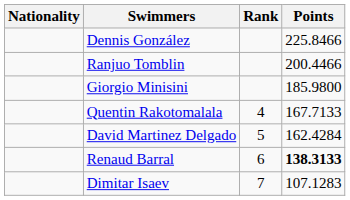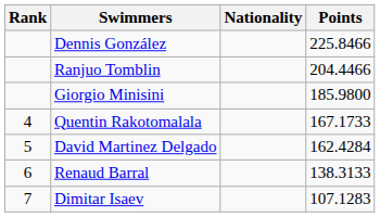 <table class="wikitable sortable" style="text-align:center">
 <tr>
+<th>Rank</th>
+<th>Swimmers</th>
 <th>Nationality</th>
-<th>Swimmers</th>
-<th>Rank</th>
 <th>Points</th>
 </tr>
 <tr>
+<td></td>
+<td align=left><a href='#'>Dennis González</a></td>
 <td align=left></td>
-<td align=left><a href='#'>Dennis González</a></td>
-<td></td>
 <td>225.8466</td>
 </tr>
 <tr>
+<td></td>
+<td align=left><a href='#'>Ranjuo Tomblin</a></td>
 <td align=left></td>
-<td align=left><a href='#'>Ranjuo Tomblin</a></td>
-<td></td>
-<td>200.4466</td>
+<td>204.4466</td>
 </tr>
 <tr>
+<td></td>
+<td align=left><a href='#'>Giorgio Minisini</a></td>
 <td align=left></td>
-<td align=left><a href='#'>Giorgio Minisini</a></td>
-<td></td>
 <td>185.9800</td>
 </tr>
 <tr>
+<td>4</td>
+<td align=left><a href='#'>Quentin Rakotomalala</a></td>
 <td align=left></td>
-<td align=left><a href='#'>Quentin Rakotomalala</a></td>
-<td>4</td>
-<td>167.7133</td>
+<td>167.1733</td>
 </tr>
 <tr>
+<td>5</td>
+<td align=left><a href='#'>David Martinez Delgado</a></td>
 <td align=left></td>
-<td align=left><a href='#'>David Martinez Delgado</a></td>
-<td>5</td>
 <td>162.4284</td>
 </tr>
 <tr>
+<td>6</td>
+<td align=left><a href='#'>Renaud Barral</a></td>
 <td align=left></td>
-<td align=left><a href='#'>Renaud Barral</a></td>
-<td>6</td>
-<td><strong>138.3133</strong></td>
+<td>138.3133</td>
 </tr>
 <tr>
+<td>7</td>
+<td align=left><a href='#'>Dimitar Isaev</a></td>
 <td align=left></td>
-<td align=left><a href='#'>Dimitar Isaev</a></td>
-<td>7</td>
 <td>107.1283</td>
 </tr>
 </table>
